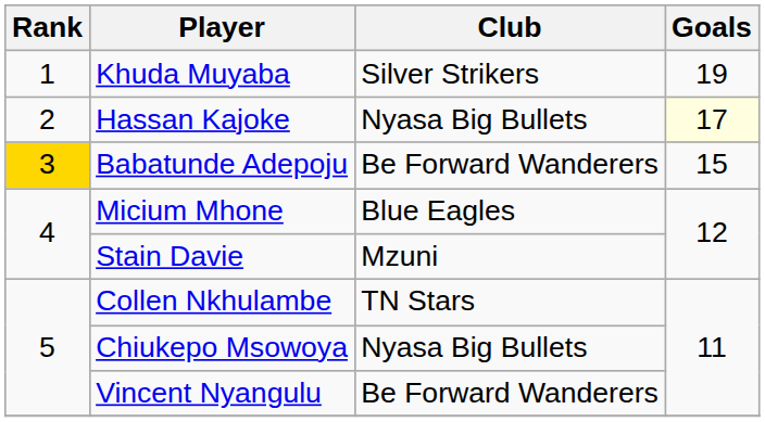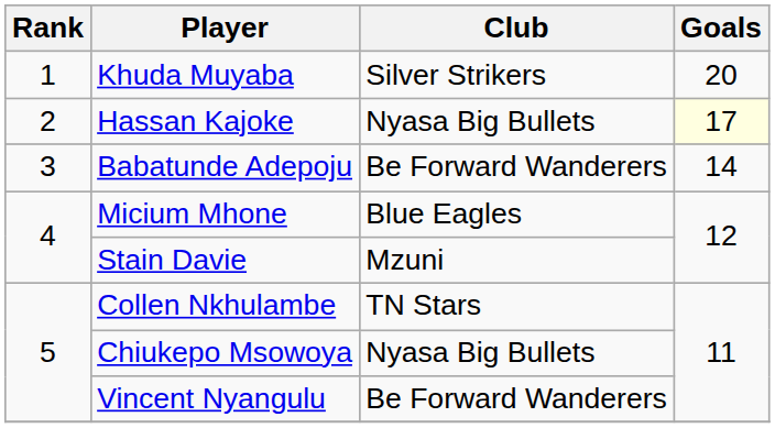 <table class="wikitable" style="text-align:center">
 <tr>
 <th>Rank</th>
 <th>Player</th>
 <th>Club</th>
 <th>Goals</th>
 </tr>
 <tr>
 <td>1</td>
 <td align="left"> <a href='#'>Khuda Muyaba</a></td>
 <td align="left">Silver Strikers</td>
-<td>19</td>
+<td>20</td>
 </tr>
 <tr>
 <td>2</td>
 <td align="left"> <a href='#'>Hassan Kajoke</a></td>
 <td align="left">Nyasa Big Bullets</td>
 <td style="background: lightyellow;">17</td>
 </tr>
 <tr>
-<td style="background: gold;">3</td>
+<td>3</td>
 <td align="left"> <a href='#'>Babatunde Adepoju</a></td>
 <td align="left">Be Forward Wanderers</td>
-<td>15</td>
+<td>14</td>
 </tr>
 <tr>
 <td rowspan=2>4</td>
 <td align="left"> <a href='#'>Micium Mhone</a></td>
 <td align="left">Blue Eagles</td>
 <td rowspan=2>12</td>
 </tr>
 <tr>
 <td align="left"> <a href='#'>Stain Davie</a></td>
 <td align="left">Mzuni</td>
 </tr>
 <tr>
 <td rowspan=3>5</td>
 <td align="left"> <a href='#'>Collen Nkhulambe</a></td>
 <td align="left">TN Stars</td>
 <td rowspan=3>11</td>
 </tr>
 <tr>
 <td align="left"> <a href='#'>Chiukepo Msowoya</a></td>
 <td align="left">Nyasa Big Bullets</td>
 </tr>
 <tr>
 <td align="left"> <a href='#'>Vincent Nyangulu</a></td>
 <td align="left">Be Forward Wanderers</td>
 </tr>
 <tr>
 </tr>
 </table>
